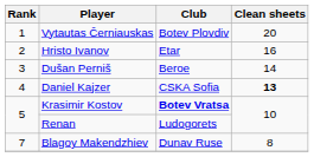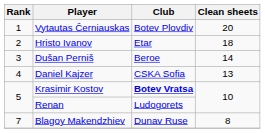 <table class="wikitable" style="text-align:center">
 <tr>
 <th>Rank</th>
 <th>Player</th>
 <th>Club</th>
 <th>Clean sheets</th>
 </tr>
 <tr>
 <td rowspan=1>1</td>
 <td align="left"> <a href='#'>Vytautas Černiauskas</a></td>
 <td align="left"><a href='#'>Botev Plovdiv</a></td>
 <td rowspan=1>20</td>
 </tr>
 <tr>
 <td rowspan=1>2</td>
 <td align="left"> <a href='#'>Hristo Ivanov</a></td>
 <td align="left"><a href='#'>Etar</a></td>
-<td rowspan=1>16</td>
+<td rowspan=1>18</td>
 </tr>
 <tr>
 <td rowspan=1>3</td>
 <td align="left"> <a href='#'>Dušan Perniš</a></td>
 <td align="left"><a href='#'>Beroe</a></td>
 <td rowspan=1>14</td>
 </tr>
 <tr>
 <td rowspan=1>4</td>
 <td align="left"> <a href='#'>Daniel Kajzer</a></td>
 <td align="left"><a href='#'>CSKA Sofia</a></td>
-<td rowspan=1><strong>13</strong></td>
+<td rowspan=1>13</td>
 </tr>
 <tr>
 <td rowspan=2>5</td>
 <td align="left"> <a href='#'>Krasimir Kostov</a></td>
 <td align="left"><strong><a href='#'>Botev Vratsa</a></strong></td>
 <td rowspan=2>10</td>
 </tr>
 <tr>
 <td align="left"> <a href='#'>Renan</a></td>
 <td align="left"><a href='#'>Ludogorets</a></td>
 </tr>
 <tr>
 <td rowspan=1>7</td>
 <td align="left"> <a href='#'>Blagoy Makendzhiev</a></td>
 <td align="left"><a href='#'>Dunav Ruse</a></td>
 <td rowspan=1>8</td>
 </tr>
 <tr>
 </tr>
 </table>
